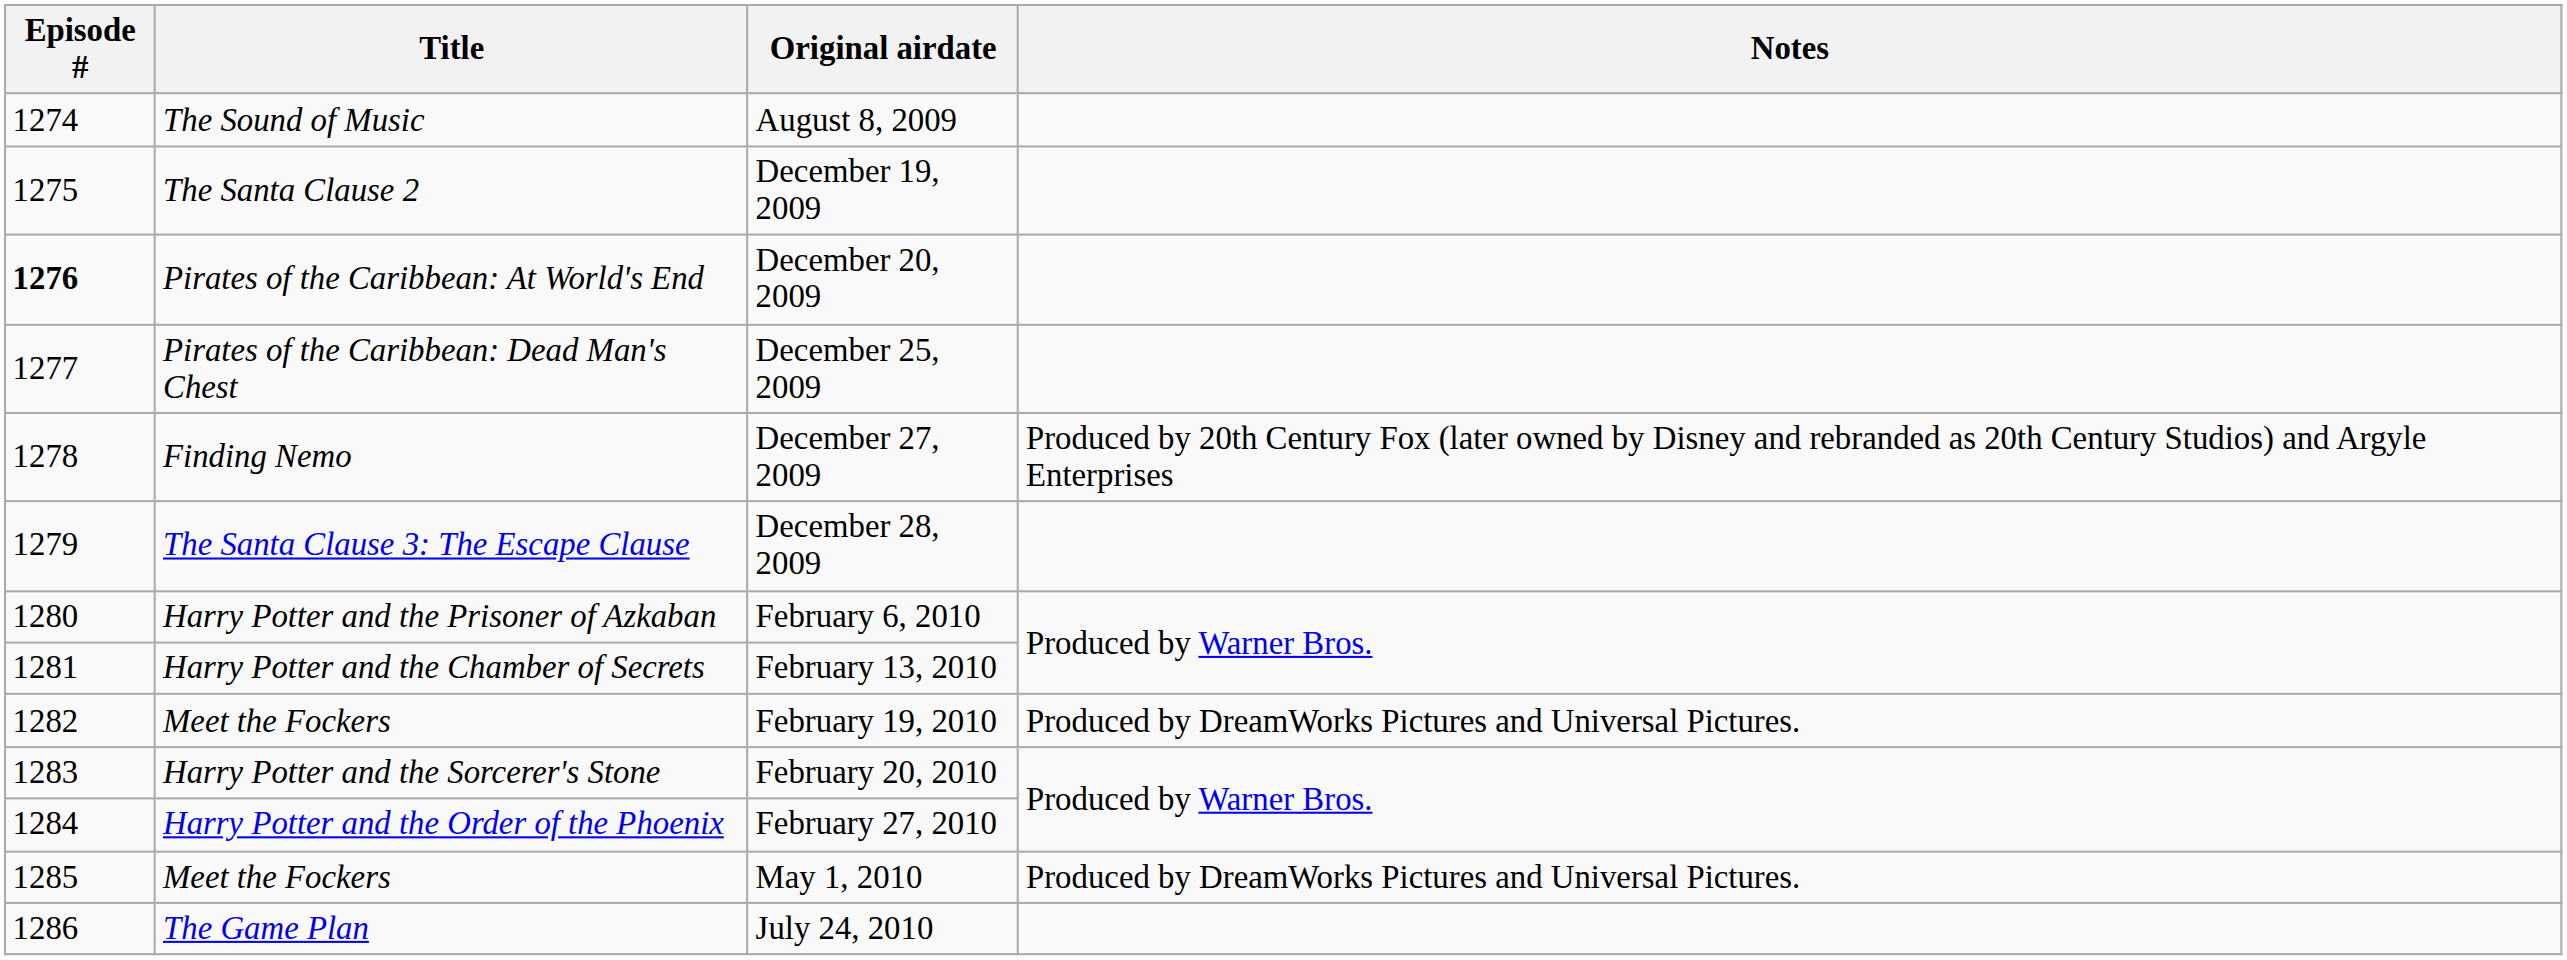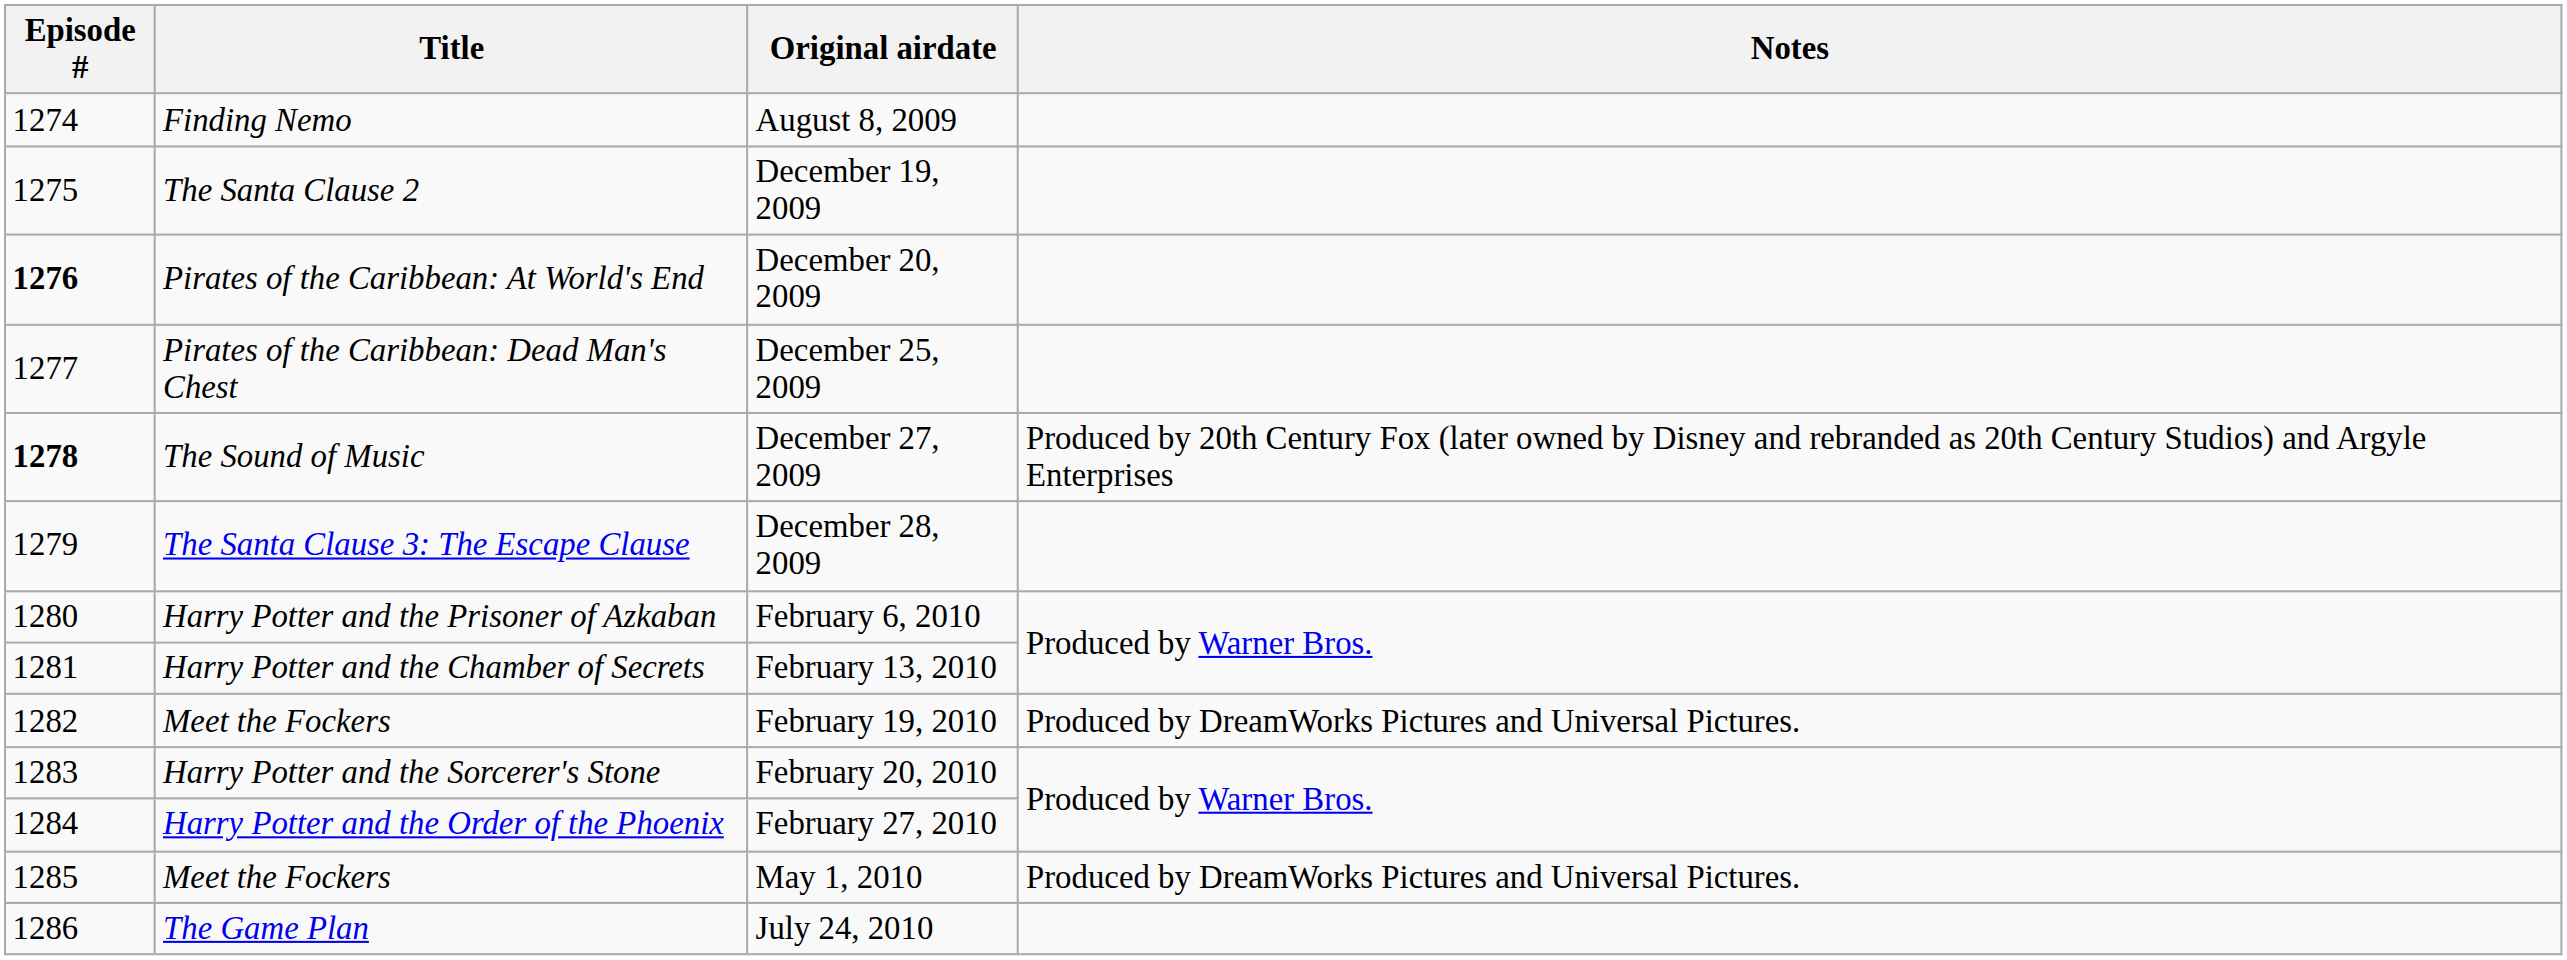 <table class="wikitable sortable">
 <tr>
 <th>Episode #</th>
 <th>Title</th>
 <th>Original airdate</th>
 <th>Notes</th>
 </tr>
 <tr>
 <td>1274</td>
-<td><em>The Sound of Music</em></td>
+<td><em>Finding Nemo</em></td>
 <td>August 8, 2009</td>
 <td></td>
 </tr>
 <tr>
 <td>1275</td>
 <td><em>The Santa Clause 2</em></td>
 <td>December 19, 2009</td>
 <td></td>
 </tr>
 <tr>
 <td><strong>1276</strong></td>
 <td><em>Pirates of the Caribbean: At World's End</em></td>
 <td>December 20, 2009</td>
 <td></td>
 </tr>
 <tr>
 <td>1277</td>
 <td><em>Pirates of the Caribbean: Dead Man's Chest</em></td>
 <td>December 25, 2009</td>
 <td></td>
 </tr>
 <tr>
-<td>1278</td>
-<td><em>Finding Nemo</em></td>
+<td><strong>1278</strong></td>
+<td><em>The Sound of Music</em></td>
 <td>December 27, 2009</td>
 <td>Produced by 20th Century Fox (later owned by Disney and rebranded as 20th Century Studios) and Argyle Enterprises</td>
 </tr>
 <tr>
 <td>1279</td>
 <td><em><a href='#'>The Santa Clause 3: The Escape Clause</a></em></td>
 <td>December 28, 2009</td>
 <td></td>
 </tr>
 <tr>
 <td>1280</td>
 <td><em>Harry Potter and the Prisoner of Azkaban</em></td>
 <td>February 6, 2010</td>
 <td rowspan="2">Produced by <a href='#'>Warner Bros.</a></td>
 </tr>
 <tr>
 <td>1281</td>
 <td><em>Harry Potter and the Chamber of Secrets</em></td>
 <td>February 13, 2010</td>
 </tr>
 <tr>
 <td>1282</td>
 <td><em>Meet the Fockers</em></td>
 <td>February 19, 2010</td>
 <td>Produced by DreamWorks Pictures and Universal Pictures.</td>
 </tr>
 <tr>
 <td>1283</td>
 <td><em>Harry Potter and the Sorcerer's Stone</em></td>
 <td>February 20, 2010</td>
 <td rowspan="2">Produced by <a href='#'>Warner Bros.</a></td>
 </tr>
 <tr>
 <td>1284</td>
 <td><em><a href='#'>Harry Potter and the Order of the Phoenix</a></em></td>
 <td>February 27, 2010</td>
 </tr>
 <tr>
 <td>1285</td>
 <td><em>Meet the Fockers</em></td>
 <td>May 1, 2010</td>
 <td>Produced by DreamWorks Pictures and Universal Pictures.</td>
 </tr>
 <tr>
 <td>1286</td>
 <td><a href='#'><em>The Game Plan</em></a></td>
 <td>July 24, 2010</td>
 <td></td>
 </tr>
 </table>
